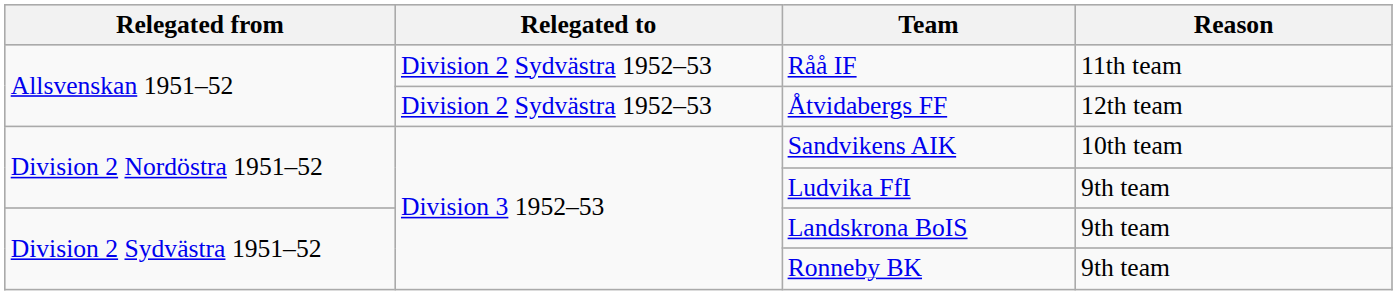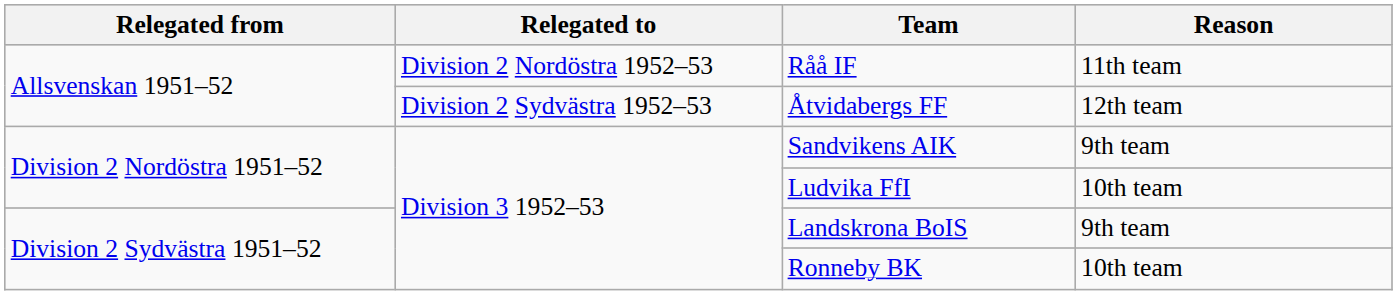 <table class="wikitable" style="text-align: left;">
 <tr>
 <th style="width: 275px;">Relegated from</th>
 <th style="width: 275px;">Relegated to</th>
 <th style="width: 200px;">Team</th>
 <th style="width: 225px;">Reason</th>
 </tr>
 <tr>
 <td rowspan=2><a href='#'>Allsvenskan</a> 1951–52</td>
-<td><a href='#'>Division 2</a> <a href='#'>Sydvästra</a> 1952–53</td>
+<td><a href='#'>Division 2</a> <a href='#'>Nordöstra</a> 1952–53</td>
 <td><a href='#'>Råå IF</a></td>
 <td>11th team</td>
 </tr>
 <tr>
 <td><a href='#'>Division 2</a> <a href='#'>Sydvästra</a> 1952–53</td>
 <td><a href='#'>Åtvidabergs FF</a></td>
 <td>12th team</td>
 </tr>
 <tr>
 <td rowspan=2><a href='#'>Division 2</a> <a href='#'>Nordöstra</a> 1951–52</td>
 <td rowspan=4><a href='#'>Division 3</a> 1952–53</td>
 <td><a href='#'>Sandvikens AIK</a></td>
-<td>10th team</td>
+<td>9th team</td>
 </tr>
 <tr>
 <td><a href='#'>Ludvika FfI</a></td>
-<td>9th team</td>
+<td>10th team</td>
 </tr>
 <tr>
 <td rowspan=2><a href='#'>Division 2</a> <a href='#'>Sydvästra</a> 1951–52</td>
 <td><a href='#'>Landskrona BoIS</a></td>
 <td>9th team</td>
 </tr>
 <tr>
 <td><a href='#'>Ronneby BK</a></td>
-<td>9th team</td>
+<td>10th team</td>
 </tr>
 </table>
